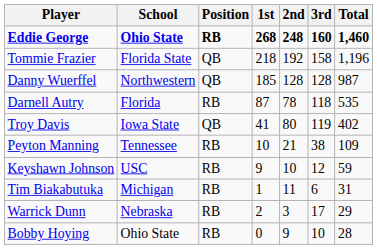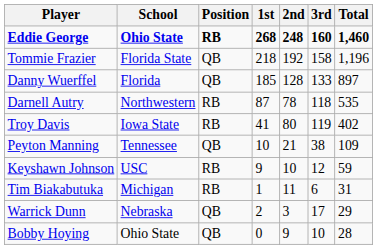 <table class="wikitable">
 <tr>
 <th>Player</th>
 <th>School</th>
 <th>Position</th>
 <th>1st</th>
 <th>2nd</th>
 <th>3rd</th>
 <th>Total</th>
 </tr>
 <tr>
 <td><strong><a href='#'>Eddie George</a></strong></td>
 <td><strong><a href='#'>Ohio State</a></strong></td>
 <td><strong>RB</strong></td>
 <td><strong>268</strong></td>
 <td><strong>248</strong></td>
 <td><strong>160</strong></td>
 <td><strong>1,460</strong></td>
 </tr>
 <tr>
 <td><a href='#'>Tommie Frazier</a></td>
 <td><a href='#'>Florida State</a></td>
 <td>QB</td>
 <td>218</td>
 <td>192</td>
 <td>158</td>
 <td>1,196</td>
 </tr>
 <tr>
 <td><a href='#'>Danny Wuerffel</a></td>
-<td><a href='#'>Northwestern</a></td>
+<td><a href='#'>Florida</a></td>
 <td>QB</td>
 <td>185</td>
 <td>128</td>
-<td>128</td>
-<td>987</td>
+<td>133</td>
+<td>897</td>
 </tr>
 <tr>
 <td><a href='#'>Darnell Autry</a></td>
-<td><a href='#'>Florida</a></td>
+<td><a href='#'>Northwestern</a></td>
 <td>RB</td>
 <td>87</td>
 <td>78</td>
 <td>118</td>
 <td>535</td>
 </tr>
 <tr>
 <td><a href='#'>Troy Davis</a></td>
 <td><a href='#'>Iowa State</a></td>
-<td>QB</td>
+<td>RB</td>
 <td>41</td>
 <td>80</td>
 <td>119</td>
 <td>402</td>
 </tr>
 <tr>
 <td><a href='#'>Peyton Manning</a></td>
 <td><a href='#'>Tennessee</a></td>
-<td>RB</td>
+<td>QB</td>
 <td>10</td>
 <td>21</td>
 <td>38</td>
 <td>109</td>
 </tr>
 <tr>
 <td><a href='#'>Keyshawn Johnson</a></td>
 <td><a href='#'>USC</a></td>
 <td>RB</td>
 <td>9</td>
 <td>10</td>
 <td>12</td>
 <td>59</td>
 </tr>
 <tr>
 <td><a href='#'>Tim Biakabutuka</a></td>
 <td><a href='#'>Michigan</a></td>
 <td>RB</td>
 <td>1</td>
 <td>11</td>
 <td>6</td>
 <td>31</td>
 </tr>
 <tr>
 <td><a href='#'>Warrick Dunn</a></td>
 <td><a href='#'>Nebraska</a></td>
-<td>RB</td>
+<td>QB</td>
 <td>2</td>
 <td>3</td>
 <td>17</td>
 <td>29</td>
 </tr>
 <tr>
 <td><a href='#'>Bobby Hoying</a></td>
 <td>Ohio State</td>
-<td>RB</td>
+<td>QB</td>
 <td>0</td>
 <td>9</td>
 <td>10</td>
 <td>28</td>
 </tr>
 </table>
